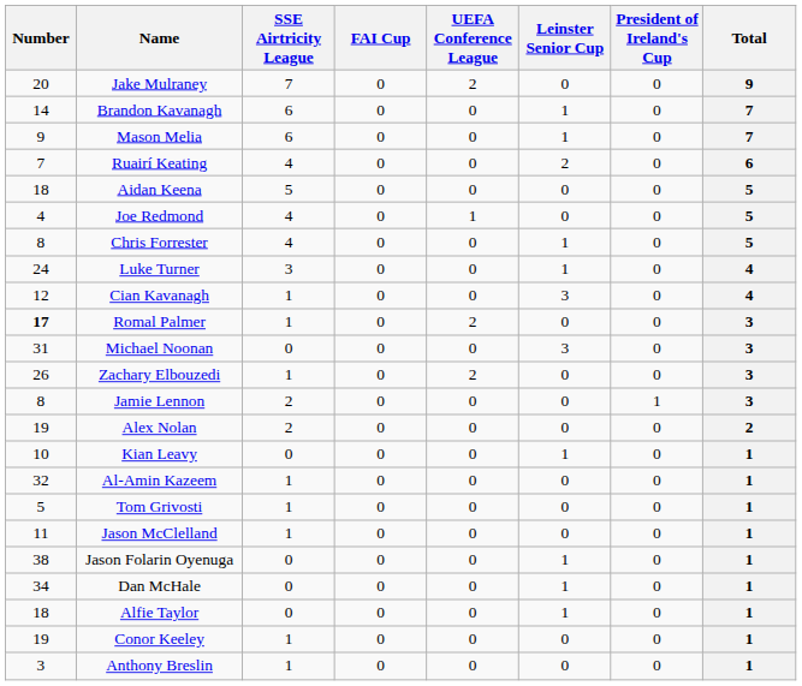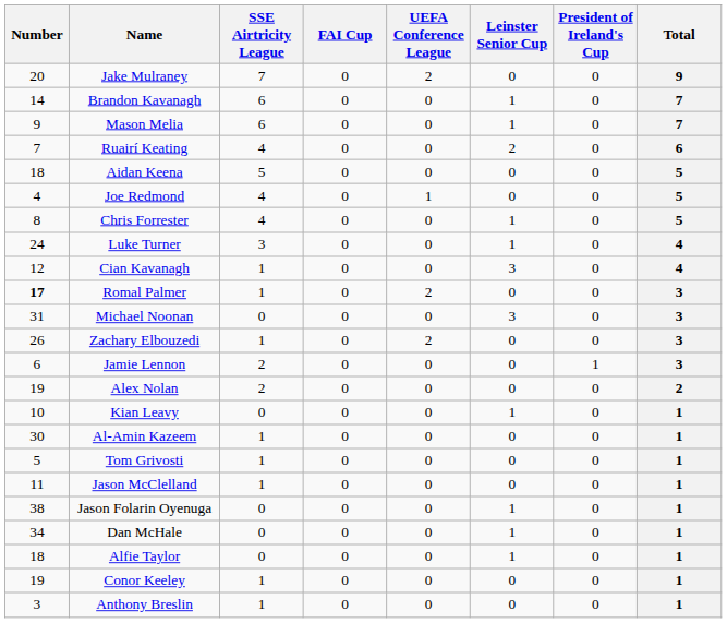 <table class="wikitable" style="font-size: 95%; text-align: center;">
 <tr>
 <th width=60>Number</th>
 <th width=150>Name</th>
 <th width=80><a href='#'>SSE Airtricity League</a></th>
 <th width=80><a href='#'>FAI Cup</a></th>
 <th width=80><a href='#'>UEFA Conference League</a></th>
 <th width=80><a href='#'>Leinster Senior Cup</a></th>
 <th width=80><a href='#'>President of Ireland's Cup</a></th>
 <th width=80>Total</th>
 </tr>
 <tr>
 <td>20</td>
 <td><a href='#'>Jake Mulraney</a></td>
 <td>7 </td>
 <td>0 </td>
 <td>2 </td>
 <td>0 </td>
 <td>0 </td>
 <th>9 </th>
 </tr>
 <tr>
 <td>14</td>
 <td><a href='#'>Brandon Kavanagh</a></td>
 <td>6 </td>
 <td>0 </td>
 <td>0 </td>
 <td>1 </td>
 <td>0 </td>
 <th>7 </th>
 </tr>
 <tr>
 <td>9</td>
 <td><a href='#'>Mason Melia</a></td>
 <td>6 </td>
 <td>0 </td>
 <td>0 </td>
 <td>1 </td>
 <td>0 </td>
 <th>7 </th>
 </tr>
 <tr>
 <td>7</td>
 <td><a href='#'>Ruairí Keating</a></td>
 <td>4 </td>
 <td>0 </td>
 <td>0 </td>
 <td>2 </td>
 <td>0 </td>
 <th>6 </th>
 </tr>
 <tr>
 <td>18</td>
 <td><a href='#'>Aidan Keena</a></td>
 <td>5 </td>
 <td>0 </td>
 <td>0 </td>
 <td>0 </td>
 <td>0 </td>
 <th>5 </th>
 </tr>
 <tr>
 <td>4</td>
 <td><a href='#'>Joe Redmond</a></td>
 <td>4 </td>
 <td>0 </td>
 <td>1 </td>
 <td>0 </td>
 <td>0 </td>
 <th>5 </th>
 </tr>
 <tr>
 <td>8</td>
 <td><a href='#'>Chris Forrester</a></td>
 <td>4 </td>
 <td>0 </td>
 <td>0 </td>
 <td>1 </td>
 <td>0 </td>
 <th>5 </th>
 </tr>
 <tr>
 <td>24</td>
 <td><a href='#'>Luke Turner</a></td>
 <td>3 </td>
 <td>0 </td>
 <td>0 </td>
 <td>1 </td>
 <td>0 </td>
 <th>4 </th>
 </tr>
 <tr>
 <td>12</td>
 <td><a href='#'>Cian Kavanagh</a></td>
 <td>1 </td>
 <td>0 </td>
 <td>0 </td>
 <td>3 </td>
 <td>0 </td>
 <th>4 </th>
 </tr>
 <tr>
 <td><strong>17</strong></td>
 <td><a href='#'>Romal Palmer</a></td>
 <td>1 </td>
 <td>0 </td>
 <td>2 </td>
 <td>0 </td>
 <td>0 </td>
 <th>3 </th>
 </tr>
 <tr>
 <td>31</td>
 <td><a href='#'>Michael Noonan</a></td>
 <td>0 </td>
 <td>0 </td>
 <td>0 </td>
 <td>3 </td>
 <td>0 </td>
 <th>3 </th>
 </tr>
 <tr>
 <td>26</td>
 <td><a href='#'>Zachary Elbouzedi</a></td>
 <td>1 </td>
 <td>0 </td>
 <td>2 </td>
 <td>0 </td>
 <td>0 </td>
 <th>3 </th>
 </tr>
 <tr>
-<td>8</td>
+<td>6</td>
 <td><a href='#'>Jamie Lennon</a></td>
 <td>2 </td>
 <td>0 </td>
 <td>0 </td>
 <td>0 </td>
 <td>1 </td>
 <th>3 </th>
 </tr>
 <tr>
 <td>19</td>
 <td><a href='#'>Alex Nolan</a></td>
 <td>2 </td>
 <td>0 </td>
 <td>0 </td>
 <td>0 </td>
 <td>0 </td>
 <th>2 </th>
 </tr>
 <tr>
 <td>10</td>
 <td><a href='#'>Kian Leavy</a></td>
 <td>0 </td>
 <td>0 </td>
 <td>0 </td>
 <td>1 </td>
 <td>0 </td>
 <th>1 </th>
 </tr>
 <tr>
-<td>32</td>
+<td>30</td>
 <td><a href='#'>Al-Amin Kazeem</a></td>
 <td>1 </td>
 <td>0 </td>
 <td>0 </td>
 <td>0 </td>
 <td>0 </td>
 <th>1 </th>
 </tr>
 <tr>
 <td>5</td>
 <td><a href='#'>Tom Grivosti</a></td>
 <td>1 </td>
 <td>0 </td>
 <td>0 </td>
 <td>0 </td>
 <td>0 </td>
 <th>1 </th>
 </tr>
 <tr>
 <td>11</td>
 <td><a href='#'>Jason McClelland</a></td>
 <td>1 </td>
 <td>0 </td>
 <td>0 </td>
 <td>0 </td>
 <td>0 </td>
 <th>1 </th>
 </tr>
 <tr>
 <td>38</td>
 <td>Jason Folarin Oyenuga</td>
 <td>0 </td>
 <td>0 </td>
 <td>0 </td>
 <td>1 </td>
 <td>0 </td>
 <th>1 </th>
 </tr>
 <tr>
 <td>34</td>
 <td>Dan McHale</td>
 <td>0 </td>
 <td>0 </td>
 <td>0 </td>
 <td>1 </td>
 <td>0 </td>
 <th>1 </th>
 </tr>
 <tr>
 <td>18</td>
 <td><a href='#'>Alfie Taylor</a></td>
 <td>0 </td>
 <td>0 </td>
 <td>0 </td>
 <td>1 </td>
 <td>0 </td>
 <th>1 </th>
 </tr>
 <tr>
 <td>19</td>
 <td><a href='#'>Conor Keeley</a></td>
 <td>1 </td>
 <td>0 </td>
 <td>0 </td>
 <td>0 </td>
 <td>0 </td>
 <th>1 </th>
 </tr>
 <tr>
 <td>3</td>
 <td><a href='#'>Anthony Breslin</a></td>
 <td>1 </td>
 <td>0 </td>
 <td>0 </td>
 <td>0 </td>
 <td>0 </td>
 <th>1 </th>
 </tr>
 </table>
